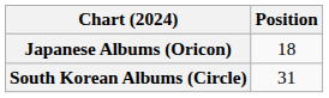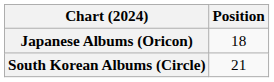 <table class="wikitable sortable plainrowheaders" style="text-align:center">
 <tr>
 <th scope="col">Chart (2024)</th>
 <th scope="col">Position</th>
 </tr>
 <tr>
 <th scope="row">Japanese Albums (Oricon)</th>
 <td>18</td>
 </tr>
 <tr>
 <th scope="row">South Korean Albums (Circle)</th>
-<td>31</td>
+<td>21</td>
 </tr>
 </table>
